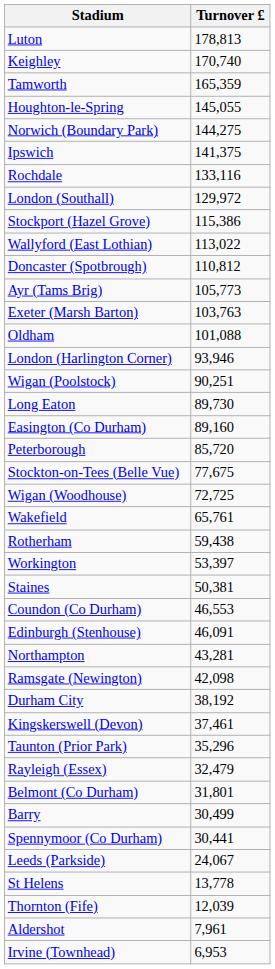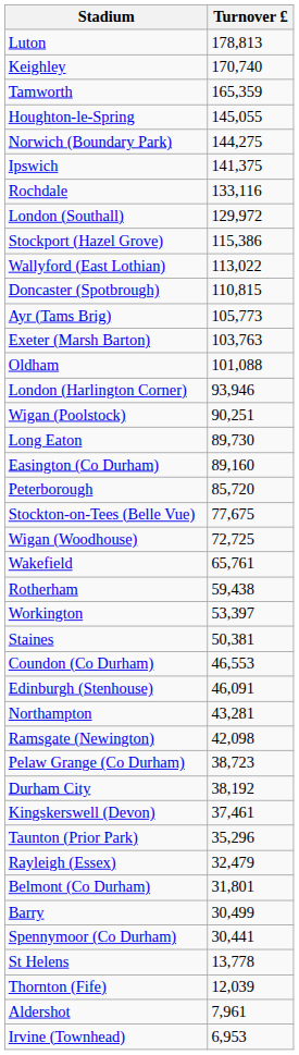 <table class="wikitable">
 <tr>
 <th width=200>Stadium</th>
 <th width=80>Turnover £</th>
 </tr>
 <tr>
 <td><a href='#'>Luton</a></td>
 <td>178,813</td>
 </tr>
 <tr>
 <td><a href='#'>Keighley</a></td>
 <td>170,740</td>
 </tr>
 <tr>
 <td><a href='#'>Tamworth</a></td>
 <td>165,359</td>
 </tr>
 <tr>
 <td><a href='#'>Houghton-le-Spring</a></td>
 <td>145,055</td>
 </tr>
 <tr>
 <td><a href='#'>Norwich (Boundary Park)</a></td>
 <td>144,275</td>
 </tr>
 <tr>
 <td><a href='#'>Ipswich</a></td>
 <td>141,375</td>
 </tr>
 <tr>
 <td><a href='#'>Rochdale</a></td>
 <td>133,116</td>
 </tr>
 <tr>
 <td><a href='#'>London (Southall)</a></td>
 <td>129,972</td>
 </tr>
 <tr>
 <td><a href='#'>Stockport (Hazel Grove)</a></td>
 <td>115,386</td>
 </tr>
 <tr>
 <td><a href='#'>Wallyford (East Lothian)</a></td>
 <td>113,022</td>
 </tr>
 <tr>
 <td><a href='#'>Doncaster (Spotbrough)</a></td>
-<td>110,812</td>
+<td>110,815</td>
 </tr>
 <tr>
 <td><a href='#'>Ayr (Tams Brig)</a></td>
 <td>105,773</td>
 </tr>
 <tr>
 <td><a href='#'>Exeter (Marsh Barton)</a></td>
 <td>103,763</td>
 </tr>
 <tr>
 <td><a href='#'>Oldham</a></td>
 <td>101,088</td>
 </tr>
 <tr>
 <td><a href='#'>London (Harlington Corner)</a></td>
 <td>93,946</td>
 </tr>
 <tr>
 <td><a href='#'>Wigan (Poolstock)</a></td>
 <td>90,251</td>
 </tr>
 <tr>
 <td><a href='#'>Long Eaton</a></td>
 <td>89,730</td>
 </tr>
 <tr>
 <td><a href='#'>Easington (Co Durham)</a></td>
 <td>89,160</td>
 </tr>
 <tr>
 <td><a href='#'>Peterborough</a></td>
 <td>85,720</td>
 </tr>
 <tr>
 <td><a href='#'>Stockton-on-Tees (Belle Vue)</a></td>
 <td>77,675</td>
 </tr>
 <tr>
 <td><a href='#'>Wigan (Woodhouse)</a></td>
 <td>72,725</td>
 </tr>
 <tr>
 <td><a href='#'>Wakefield</a></td>
 <td>65,761</td>
 </tr>
 <tr>
 <td><a href='#'>Rotherham</a></td>
 <td>59,438</td>
 </tr>
 <tr>
 <td><a href='#'>Workington</a></td>
 <td>53,397</td>
 </tr>
 <tr>
 <td><a href='#'>Staines</a></td>
 <td>50,381</td>
 </tr>
 <tr>
 <td><a href='#'>Coundon (Co Durham)</a></td>
 <td>46,553</td>
 </tr>
 <tr>
 <td><a href='#'>Edinburgh (Stenhouse)</a></td>
 <td>46,091</td>
 </tr>
 <tr>
 <td><a href='#'>Northampton</a></td>
 <td>43,281</td>
 </tr>
 <tr>
 <td><a href='#'>Ramsgate (Newington)</a></td>
 <td>42,098</td>
 </tr>
 <tr>
+<td><a href='#'>Pelaw Grange (Co Durham)</a></td>
+<td>38,723</td>
+</tr>
+<tr>
 <td><a href='#'>Durham City</a></td>
 <td>38,192</td>
 </tr>
 <tr>
 <td><a href='#'>Kingskerswell (Devon)</a></td>
 <td>37,461</td>
 </tr>
 <tr>
 <td><a href='#'>Taunton (Prior Park)</a></td>
 <td>35,296</td>
 </tr>
 <tr>
 <td><a href='#'>Rayleigh (Essex)</a></td>
 <td>32,479</td>
 </tr>
 <tr>
 <td><a href='#'>Belmont (Co Durham)</a></td>
 <td>31,801</td>
 </tr>
 <tr>
 <td><a href='#'>Barry</a></td>
 <td>30,499</td>
 </tr>
 <tr>
 <td><a href='#'>Spennymoor (Co Durham)</a></td>
 <td>30,441</td>
 </tr>
 <tr>
-<td><a href='#'>Leeds (Parkside)</a></td>
-<td>24,067</td>
-</tr>
-<tr>
 <td><a href='#'>St Helens</a></td>
 <td>13,778</td>
 </tr>
 <tr>
 <td><a href='#'>Thornton (Fife)</a></td>
 <td>12,039</td>
 </tr>
 <tr>
 <td><a href='#'>Aldershot</a></td>
 <td>7,961</td>
 </tr>
 <tr>
 <td><a href='#'>Irvine (Townhead)</a></td>
 <td>6,953</td>
 </tr>
 </table>
